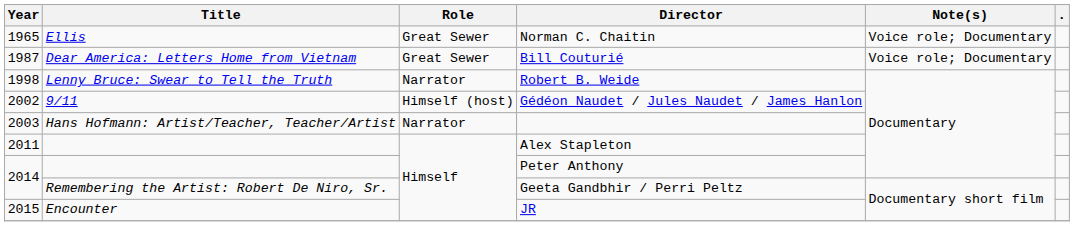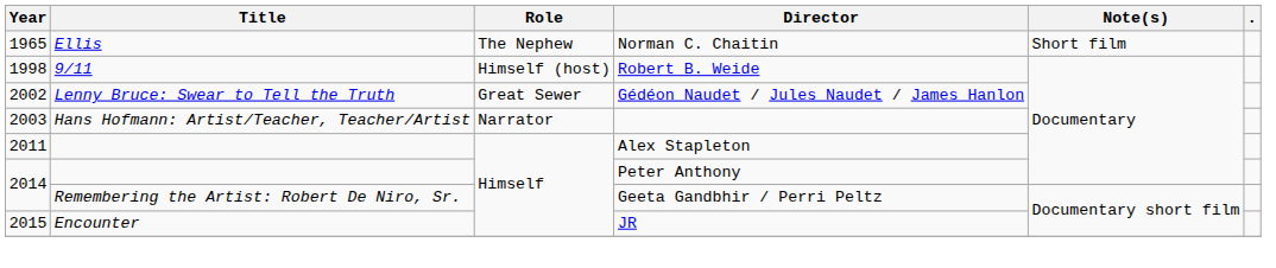 <table class="wikitable plainrowheaders sortable" style="margin-right: 0;">
 <tr>
 <th scope="col">Year</th>
 <th scope="col">Title</th>
 <th scope="col">Role</th>
 <th scope="col">Director</th>
 <th scope="col" class="unsortable">Note(s)</th>
 <th class="unsortable">.</th>
 </tr>
 <tr>
 <td>1965</td>
 <td><a href='#'><em>Ellis</em></a></td>
-<td>Great Sewer</td>
+<td>The Nephew</td>
 <td>Norman C. Chaitin</td>
-<td>Voice role; Documentary</td>
-<td style="text-align:center;"></td>
-</tr>
-<tr>
-<td>1987</td>
-<td><em><a href='#'>Dear America: Letters Home from Vietnam</a></em></td>
-<td>Great Sewer</td>
-<td><a href='#'>Bill Couturié</a></td>
-<td>Voice role; Documentary</td>
+<td>Short film</td>
 <td style="text-align:center;"></td>
 </tr>
 <tr>
 <td>1998</td>
-<td><em><a href='#'>Lenny Bruce: Swear to Tell the Truth</a></em></td>
-<td>Narrator</td>
+<td><em><a href='#'>9/11</a></em></td>
+<td>Himself (host)</td>
 <td><a href='#'>Robert B. Weide</a></td>
 <td rowspan="5">Documentary</td>
 <td style="text-align:center;"></td>
 </tr>
 <tr>
 <td>2002</td>
-<td><em><a href='#'>9/11</a></em></td>
-<td>Himself (host)</td>
+<td><em><a href='#'>Lenny Bruce: Swear to Tell the Truth</a></em></td>
+<td>Great Sewer</td>
 <td><a href='#'>Gédéon Naudet</a> / <a href='#'>Jules Naudet</a> / <a href='#'>James Hanlon</a></td>
 <td style="text-align:center;"></td>
 </tr>
 <tr>
 <td>2003</td>
 <td><em>Hans Hofmann: Artist/Teacher, Teacher/Artist</em></td>
 <td>Narrator</td>
 <td></td>
 <td style="text-align:center;"></td>
 </tr>
 <tr>
 <td>2011</td>
 <td><em></em></td>
 <td rowspan="4">Himself</td>
 <td>Alex Stapleton</td>
 <td style="text-align:center;"></td>
 </tr>
 <tr>
 <td rowspan="2">2014</td>
 <td><em></em></td>
 <td>Peter Anthony</td>
 <td style="text-align:center;"></td>
 </tr>
 <tr>
 <td><em>Remembering the Artist: Robert De Niro, Sr.</em></td>
 <td>Geeta Gandbhir / Perri Peltz</td>
 <td rowspan="2">Documentary short film</td>
 <td style="text-align:center;"></td>
 </tr>
 <tr>
 <td rowspan="1">2015</td>
 <td><em>Encounter</em></td>
 <td><a href='#'>JR</a></td>
 <td style="text-align:center;"></td>
 </tr>
 <tr>
 </tr>
 </table>
